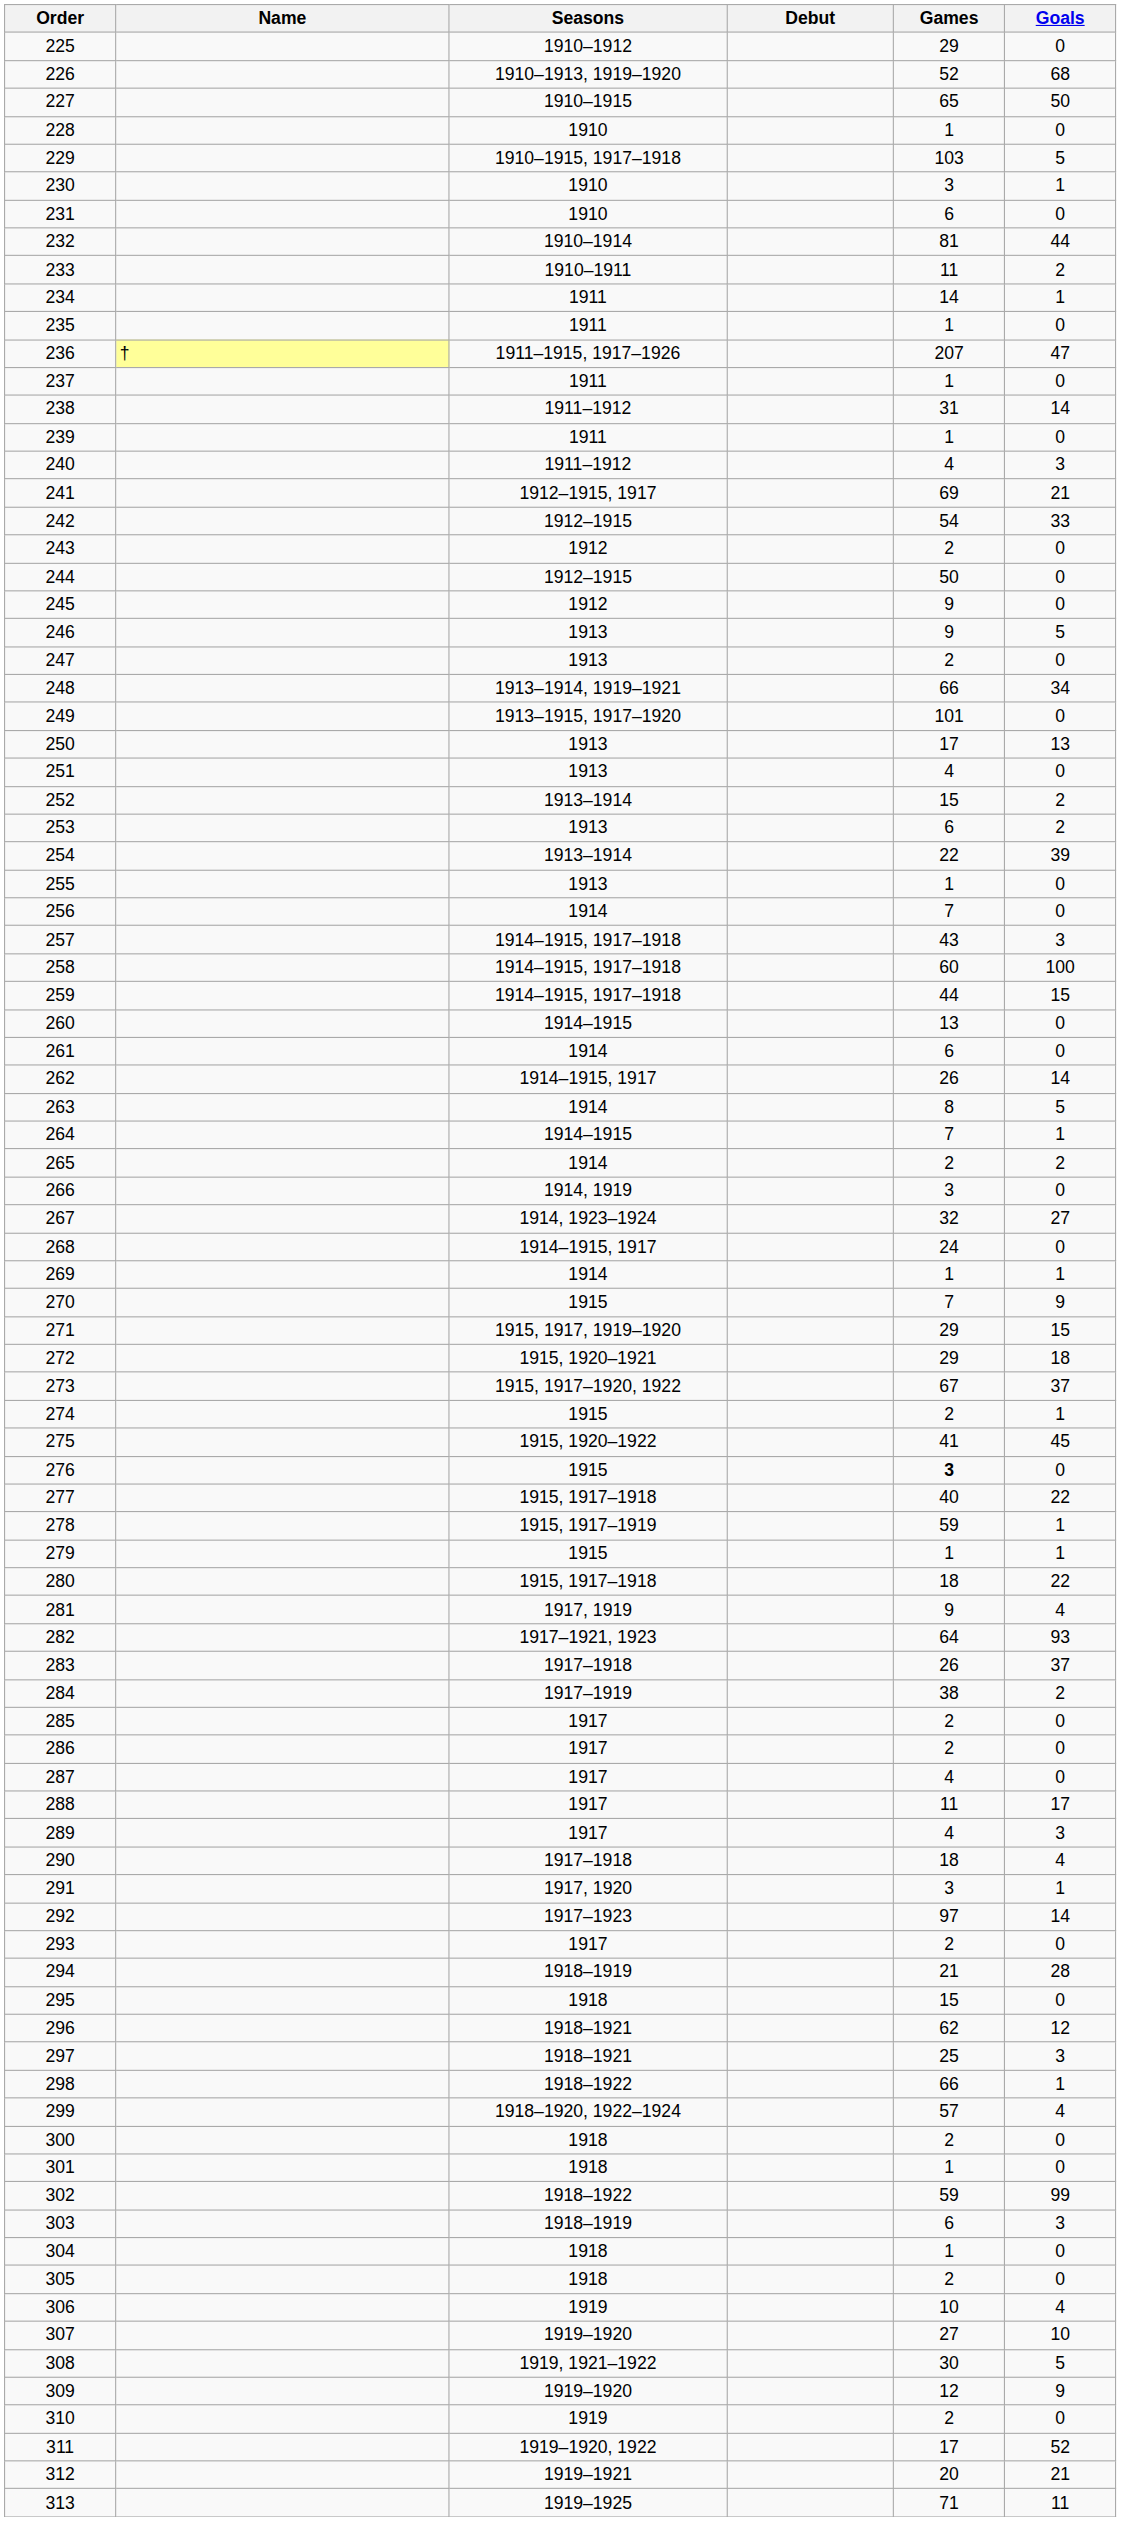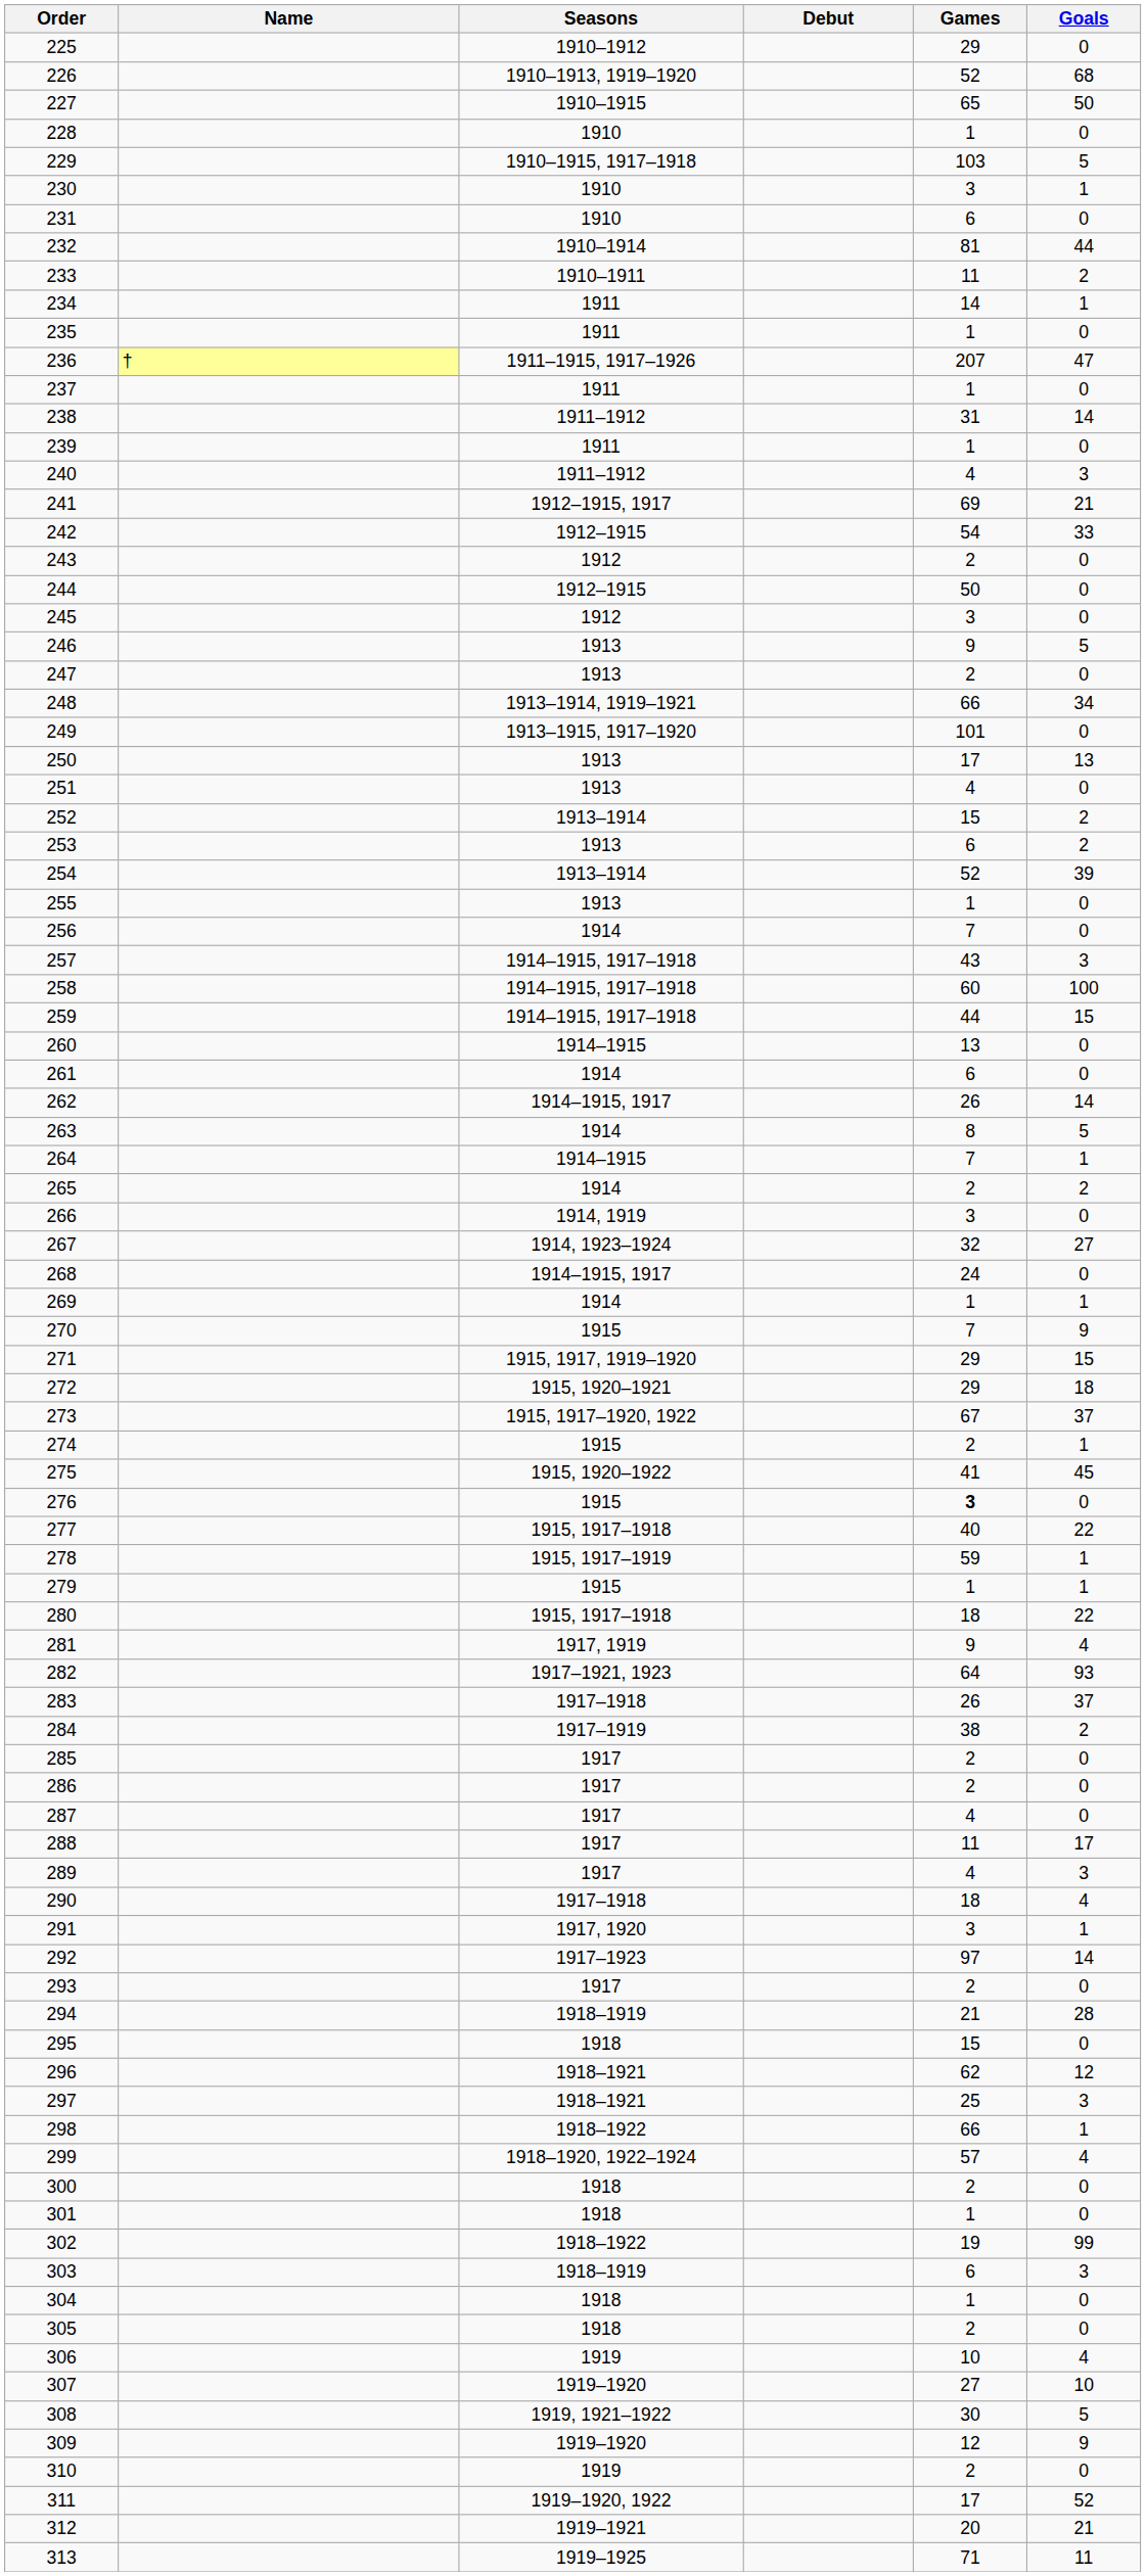 <table class="wikitable sortable" style="text-align:center; width:80%">
 <tr>
 <th style="width=5%">Order</th>
 <th style="width:30%">Name</th>
 <th style="width:25%">Seasons</th>
 <th style="width:15%">Debut</th>
 <th style="width:10%">Games</th>
 <th style="width:10%"><a href='#'>Goals</a></th>
 </tr>
 <tr>
 <td>225</td>
 <td align=left></td>
 <td>1910–1912</td>
 <td></td>
 <td>29</td>
 <td>0</td>
 </tr>
 <tr>
 <td>226</td>
 <td align=left></td>
 <td>1910–1913, 1919–1920</td>
 <td></td>
 <td>52</td>
 <td>68</td>
 </tr>
 <tr>
 <td>227</td>
 <td align=left></td>
 <td>1910–1915</td>
 <td></td>
 <td>65</td>
 <td>50</td>
 </tr>
 <tr>
 <td>228</td>
 <td align=left></td>
 <td>1910</td>
 <td></td>
 <td>1</td>
 <td>0</td>
 </tr>
 <tr>
 <td>229</td>
 <td align=left></td>
 <td>1910–1915, 1917–1918</td>
 <td></td>
 <td>103</td>
 <td>5</td>
 </tr>
 <tr>
 <td>230</td>
 <td align=left></td>
 <td>1910</td>
 <td></td>
 <td>3</td>
 <td>1</td>
 </tr>
 <tr>
 <td>231</td>
 <td align=left></td>
 <td>1910</td>
 <td></td>
 <td>6</td>
 <td>0</td>
 </tr>
 <tr>
 <td>232</td>
 <td align=left></td>
 <td>1910–1914</td>
 <td></td>
 <td>81</td>
 <td>44</td>
 </tr>
 <tr>
 <td>233</td>
 <td align=left></td>
 <td>1910–1911</td>
 <td></td>
 <td>11</td>
 <td>2</td>
 </tr>
 <tr>
 <td>234</td>
 <td align=left></td>
 <td>1911</td>
 <td></td>
 <td>14</td>
 <td>1</td>
 </tr>
 <tr>
 <td>235</td>
 <td align=left></td>
 <td>1911</td>
 <td></td>
 <td>1</td>
 <td>0</td>
 </tr>
 <tr>
 <td>236</td>
 <td style="text-align:left; background:#FFFF99">†</td>
 <td>1911–1915, 1917–1926</td>
 <td></td>
 <td>207</td>
 <td>47</td>
 </tr>
 <tr>
 <td>237</td>
 <td align=left></td>
 <td>1911</td>
 <td></td>
 <td>1</td>
 <td>0</td>
 </tr>
 <tr>
 <td>238</td>
 <td align=left></td>
 <td>1911–1912</td>
 <td></td>
 <td>31</td>
 <td>14</td>
 </tr>
 <tr>
 <td>239</td>
 <td align=left></td>
 <td>1911</td>
 <td></td>
 <td>1</td>
 <td>0</td>
 </tr>
 <tr>
 <td>240</td>
 <td align=left></td>
 <td>1911–1912</td>
 <td></td>
 <td>4</td>
 <td>3</td>
 </tr>
 <tr>
 <td>241</td>
 <td align=left></td>
 <td>1912–1915, 1917</td>
 <td></td>
 <td>69</td>
 <td>21</td>
 </tr>
 <tr>
 <td>242</td>
 <td align=left></td>
 <td>1912–1915</td>
 <td></td>
 <td>54</td>
 <td>33</td>
 </tr>
 <tr>
 <td>243</td>
 <td align=left></td>
 <td>1912</td>
 <td></td>
 <td>2</td>
 <td>0</td>
 </tr>
 <tr>
 <td>244</td>
 <td align=left></td>
 <td>1912–1915</td>
 <td></td>
 <td>50</td>
 <td>0</td>
 </tr>
 <tr>
 <td>245</td>
 <td align=left></td>
 <td>1912</td>
 <td></td>
-<td>9</td>
+<td>3</td>
 <td>0</td>
 </tr>
 <tr>
 <td>246</td>
 <td align=left></td>
 <td>1913</td>
 <td></td>
 <td>9</td>
 <td>5</td>
 </tr>
 <tr>
 <td>247</td>
 <td align=left></td>
 <td>1913</td>
 <td></td>
 <td>2</td>
 <td>0</td>
 </tr>
 <tr>
 <td>248</td>
 <td align=left></td>
 <td>1913–1914, 1919–1921</td>
 <td></td>
 <td>66</td>
 <td>34</td>
 </tr>
 <tr>
 <td>249</td>
 <td align=left></td>
 <td>1913–1915, 1917–1920</td>
 <td></td>
 <td>101</td>
 <td>0</td>
 </tr>
 <tr>
 <td>250</td>
 <td align=left></td>
 <td>1913</td>
 <td></td>
 <td>17</td>
 <td>13</td>
 </tr>
 <tr>
 <td>251</td>
 <td align=left></td>
 <td>1913</td>
 <td></td>
 <td>4</td>
 <td>0</td>
 </tr>
 <tr>
 <td>252</td>
 <td align=left></td>
 <td>1913–1914</td>
 <td></td>
 <td>15</td>
 <td>2</td>
 </tr>
 <tr>
 <td>253</td>
 <td align=left></td>
 <td>1913</td>
 <td></td>
 <td>6</td>
 <td>2</td>
 </tr>
 <tr>
 <td>254</td>
 <td align=left></td>
 <td>1913–1914</td>
 <td></td>
-<td>22</td>
+<td>52</td>
 <td>39</td>
 </tr>
 <tr>
 <td>255</td>
 <td align=left></td>
 <td>1913</td>
 <td></td>
 <td>1</td>
 <td>0</td>
 </tr>
 <tr>
 <td>256</td>
 <td align=left></td>
 <td>1914</td>
 <td></td>
 <td>7</td>
 <td>0</td>
 </tr>
 <tr>
 <td>257</td>
 <td align=left></td>
 <td>1914–1915, 1917–1918</td>
 <td></td>
 <td>43</td>
 <td>3</td>
 </tr>
 <tr>
 <td>258</td>
 <td align=left></td>
 <td>1914–1915, 1917–1918</td>
 <td></td>
 <td>60</td>
 <td>100</td>
 </tr>
 <tr>
 <td>259</td>
 <td align=left></td>
 <td>1914–1915, 1917–1918</td>
 <td></td>
 <td>44</td>
 <td>15</td>
 </tr>
 <tr>
 <td>260</td>
 <td align=left></td>
 <td>1914–1915</td>
 <td></td>
 <td>13</td>
 <td>0</td>
 </tr>
 <tr>
 <td>261</td>
 <td align=left></td>
 <td>1914</td>
 <td></td>
 <td>6</td>
 <td>0</td>
 </tr>
 <tr>
 <td>262</td>
 <td align=left></td>
 <td>1914–1915, 1917</td>
 <td></td>
 <td>26</td>
 <td>14</td>
 </tr>
 <tr>
 <td>263</td>
 <td align=left></td>
 <td>1914</td>
 <td></td>
 <td>8</td>
 <td>5</td>
 </tr>
 <tr>
 <td>264</td>
 <td align=left></td>
 <td>1914–1915</td>
 <td></td>
 <td>7</td>
 <td>1</td>
 </tr>
 <tr>
 <td>265</td>
 <td align=left></td>
 <td>1914</td>
 <td></td>
 <td>2</td>
 <td>2</td>
 </tr>
 <tr>
 <td>266</td>
 <td align=left></td>
 <td>1914, 1919</td>
 <td></td>
 <td>3</td>
 <td>0</td>
 </tr>
 <tr>
 <td>267</td>
 <td align=left></td>
 <td>1914, 1923–1924</td>
 <td></td>
 <td>32</td>
 <td>27</td>
 </tr>
 <tr>
 <td>268</td>
 <td align=left></td>
 <td>1914–1915, 1917</td>
 <td></td>
 <td>24</td>
 <td>0</td>
 </tr>
 <tr>
 <td>269</td>
 <td align=left></td>
 <td>1914</td>
 <td></td>
 <td>1</td>
 <td>1</td>
 </tr>
 <tr>
 <td>270</td>
 <td align=left></td>
 <td>1915</td>
 <td></td>
 <td>7</td>
 <td>9</td>
 </tr>
 <tr>
 <td>271</td>
 <td align=left></td>
 <td>1915, 1917, 1919–1920</td>
 <td></td>
 <td>29</td>
 <td>15</td>
 </tr>
 <tr>
 <td>272</td>
 <td align=left></td>
 <td>1915, 1920–1921</td>
 <td></td>
 <td>29</td>
 <td>18</td>
 </tr>
 <tr>
 <td>273</td>
 <td align=left></td>
 <td>1915, 1917–1920, 1922</td>
 <td></td>
 <td>67</td>
 <td>37</td>
 </tr>
 <tr>
 <td>274</td>
 <td align=left></td>
 <td>1915</td>
 <td></td>
 <td>2</td>
 <td>1</td>
 </tr>
 <tr>
 <td>275</td>
 <td align=left></td>
 <td>1915, 1920–1922</td>
 <td></td>
 <td>41</td>
 <td>45</td>
 </tr>
 <tr>
 <td>276</td>
 <td align=left></td>
 <td>1915</td>
 <td></td>
 <td><strong>3</strong></td>
 <td>0</td>
 </tr>
 <tr>
 <td>277</td>
 <td align=left></td>
 <td>1915, 1917–1918</td>
 <td></td>
 <td>40</td>
 <td>22</td>
 </tr>
 <tr>
 <td>278</td>
 <td align=left></td>
 <td>1915, 1917–1919</td>
 <td></td>
 <td>59</td>
 <td>1</td>
 </tr>
 <tr>
 <td>279</td>
 <td align=left></td>
 <td>1915</td>
 <td></td>
 <td>1</td>
 <td>1</td>
 </tr>
 <tr>
 <td>280</td>
 <td align=left></td>
 <td>1915, 1917–1918</td>
 <td></td>
 <td>18</td>
 <td>22</td>
 </tr>
 <tr>
 <td>281</td>
 <td align=left></td>
 <td>1917, 1919</td>
 <td></td>
 <td>9</td>
 <td>4</td>
 </tr>
 <tr>
 <td>282</td>
 <td align=left></td>
 <td>1917–1921, 1923</td>
 <td></td>
 <td>64</td>
 <td>93</td>
 </tr>
 <tr>
 <td>283</td>
 <td align=left></td>
 <td>1917–1918</td>
 <td></td>
 <td>26</td>
 <td>37</td>
 </tr>
 <tr>
 <td>284</td>
 <td align=left></td>
 <td>1917–1919</td>
 <td></td>
 <td>38</td>
 <td>2</td>
 </tr>
 <tr>
 <td>285</td>
 <td align=left></td>
 <td>1917</td>
 <td></td>
 <td>2</td>
 <td>0</td>
 </tr>
 <tr>
 <td>286</td>
 <td align=left></td>
 <td>1917</td>
 <td></td>
 <td>2</td>
 <td>0</td>
 </tr>
 <tr>
 <td>287</td>
 <td align=left></td>
 <td>1917</td>
 <td></td>
 <td>4</td>
 <td>0</td>
 </tr>
 <tr>
 <td>288</td>
 <td align=left></td>
 <td>1917</td>
 <td></td>
 <td>11</td>
 <td>17</td>
 </tr>
 <tr>
 <td>289</td>
 <td align=left></td>
 <td>1917</td>
 <td></td>
 <td>4</td>
 <td>3</td>
 </tr>
 <tr>
 <td>290</td>
 <td align=left></td>
 <td>1917–1918</td>
 <td></td>
 <td>18</td>
 <td>4</td>
 </tr>
 <tr>
 <td>291</td>
 <td align=left></td>
 <td>1917, 1920</td>
 <td></td>
 <td>3</td>
 <td>1</td>
 </tr>
 <tr>
 <td>292</td>
 <td align=left></td>
 <td>1917–1923</td>
 <td></td>
 <td>97</td>
 <td>14</td>
 </tr>
 <tr>
 <td>293</td>
 <td align=left></td>
 <td>1917</td>
 <td></td>
 <td>2</td>
 <td>0</td>
 </tr>
 <tr>
 <td>294</td>
 <td align=left></td>
 <td>1918–1919</td>
 <td></td>
 <td>21</td>
 <td>28</td>
 </tr>
 <tr>
 <td>295</td>
 <td align=left></td>
 <td>1918</td>
 <td></td>
 <td>15</td>
 <td>0</td>
 </tr>
 <tr>
 <td>296</td>
 <td align=left></td>
 <td>1918–1921</td>
 <td></td>
 <td>62</td>
 <td>12</td>
 </tr>
 <tr>
 <td>297</td>
 <td align=left></td>
 <td>1918–1921</td>
 <td></td>
 <td>25</td>
 <td>3</td>
 </tr>
 <tr>
 <td>298</td>
 <td align=left></td>
 <td>1918–1922</td>
 <td></td>
 <td>66</td>
 <td>1</td>
 </tr>
 <tr>
 <td>299</td>
 <td align=left></td>
 <td>1918–1920, 1922–1924</td>
 <td></td>
 <td>57</td>
 <td>4</td>
 </tr>
 <tr>
 <td>300</td>
 <td align=left></td>
 <td>1918</td>
 <td></td>
 <td>2</td>
 <td>0</td>
 </tr>
 <tr>
 <td>301</td>
 <td align=left></td>
 <td>1918</td>
 <td></td>
 <td>1</td>
 <td>0</td>
 </tr>
 <tr>
 <td>302</td>
 <td align=left></td>
 <td>1918–1922</td>
 <td></td>
-<td>59</td>
+<td>19</td>
 <td>99</td>
 </tr>
 <tr>
 <td>303</td>
 <td align=left></td>
 <td>1918–1919</td>
 <td></td>
 <td>6</td>
 <td>3</td>
 </tr>
 <tr>
 <td>304</td>
 <td align=left></td>
 <td>1918</td>
 <td></td>
 <td>1</td>
 <td>0</td>
 </tr>
 <tr>
 <td>305</td>
 <td align=left></td>
 <td>1918</td>
 <td></td>
 <td>2</td>
 <td>0</td>
 </tr>
 <tr>
 <td>306</td>
 <td align=left></td>
 <td>1919</td>
 <td></td>
 <td>10</td>
 <td>4</td>
 </tr>
 <tr>
 <td>307</td>
 <td align=left></td>
 <td>1919–1920</td>
 <td></td>
 <td>27</td>
 <td>10</td>
 </tr>
 <tr>
 <td>308</td>
 <td align=left></td>
 <td>1919, 1921–1922</td>
 <td></td>
 <td>30</td>
 <td>5</td>
 </tr>
 <tr>
 <td>309</td>
 <td align=left></td>
 <td>1919–1920</td>
 <td></td>
 <td>12</td>
 <td>9</td>
 </tr>
 <tr>
 <td>310</td>
 <td align=left></td>
 <td>1919</td>
 <td></td>
 <td>2</td>
 <td>0</td>
 </tr>
 <tr>
 <td>311</td>
 <td align=left></td>
 <td>1919–1920, 1922</td>
 <td></td>
 <td>17</td>
 <td>52</td>
 </tr>
 <tr>
 <td>312</td>
 <td align=left></td>
 <td>1919–1921</td>
 <td></td>
 <td>20</td>
 <td>21</td>
 </tr>
 <tr>
 <td>313</td>
 <td align=left></td>
 <td>1919–1925</td>
 <td></td>
 <td>71</td>
 <td>11</td>
 </tr>
 </table>
